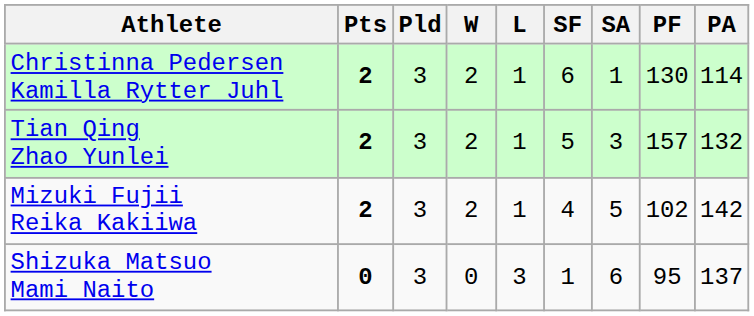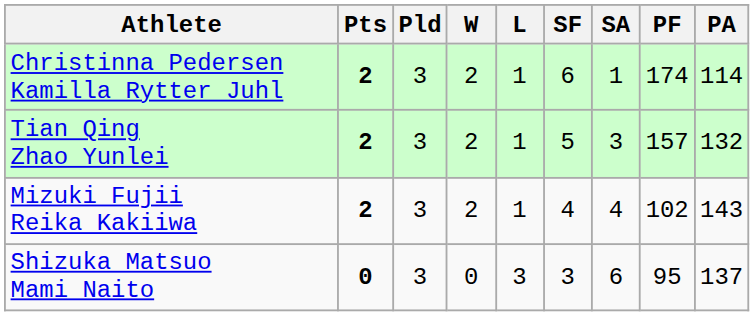 <table class=wikitable style="text-align:center">
 <tr>
 <th width=175>Athlete</th>
 <th width=20>Pts</th>
 <th width=20>Pld</th>
 <th width=20>W</th>
 <th width=20>L</th>
 <th width=20>SF</th>
 <th width=20>SA</th>
 <th width=20>PF</th>
 <th width=20>PA</th>
 </tr>
 <tr bgcolor=ccffcc>
 <td style="text-align:left"> <a href='#'>Christinna Pedersen</a><br> <a href='#'>Kamilla Rytter Juhl</a></td>
 <td><strong>2</strong></td>
 <td>3</td>
 <td>2</td>
 <td>1</td>
 <td>6</td>
 <td>1</td>
-<td>130</td>
+<td>174</td>
 <td>114</td>
 </tr>
 <tr bgcolor=ccffcc>
 <td style="text-align:left"> <a href='#'>Tian Qing</a><br> <a href='#'>Zhao Yunlei</a></td>
 <td><strong>2</strong></td>
 <td>3</td>
 <td>2</td>
 <td>1</td>
 <td>5</td>
 <td>3</td>
 <td>157</td>
 <td>132</td>
 </tr>
 <tr bgcolor=>
 <td style="text-align:left"> <a href='#'>Mizuki Fujii</a><br> <a href='#'>Reika Kakiiwa</a></td>
 <td><strong>2</strong></td>
 <td>3</td>
 <td>2</td>
 <td>1</td>
 <td>4</td>
-<td>5</td>
+<td>4</td>
 <td>102</td>
-<td>142</td>
+<td>143</td>
 </tr>
 <tr bgcolor=>
 <td style="text-align:left"> <a href='#'>Shizuka Matsuo</a><br> <a href='#'>Mami Naito</a></td>
 <td><strong>0</strong></td>
 <td>3</td>
 <td>0</td>
 <td>3</td>
-<td>1</td>
+<td>3</td>
 <td>6</td>
 <td>95</td>
 <td>137</td>
 </tr>
 </table>
